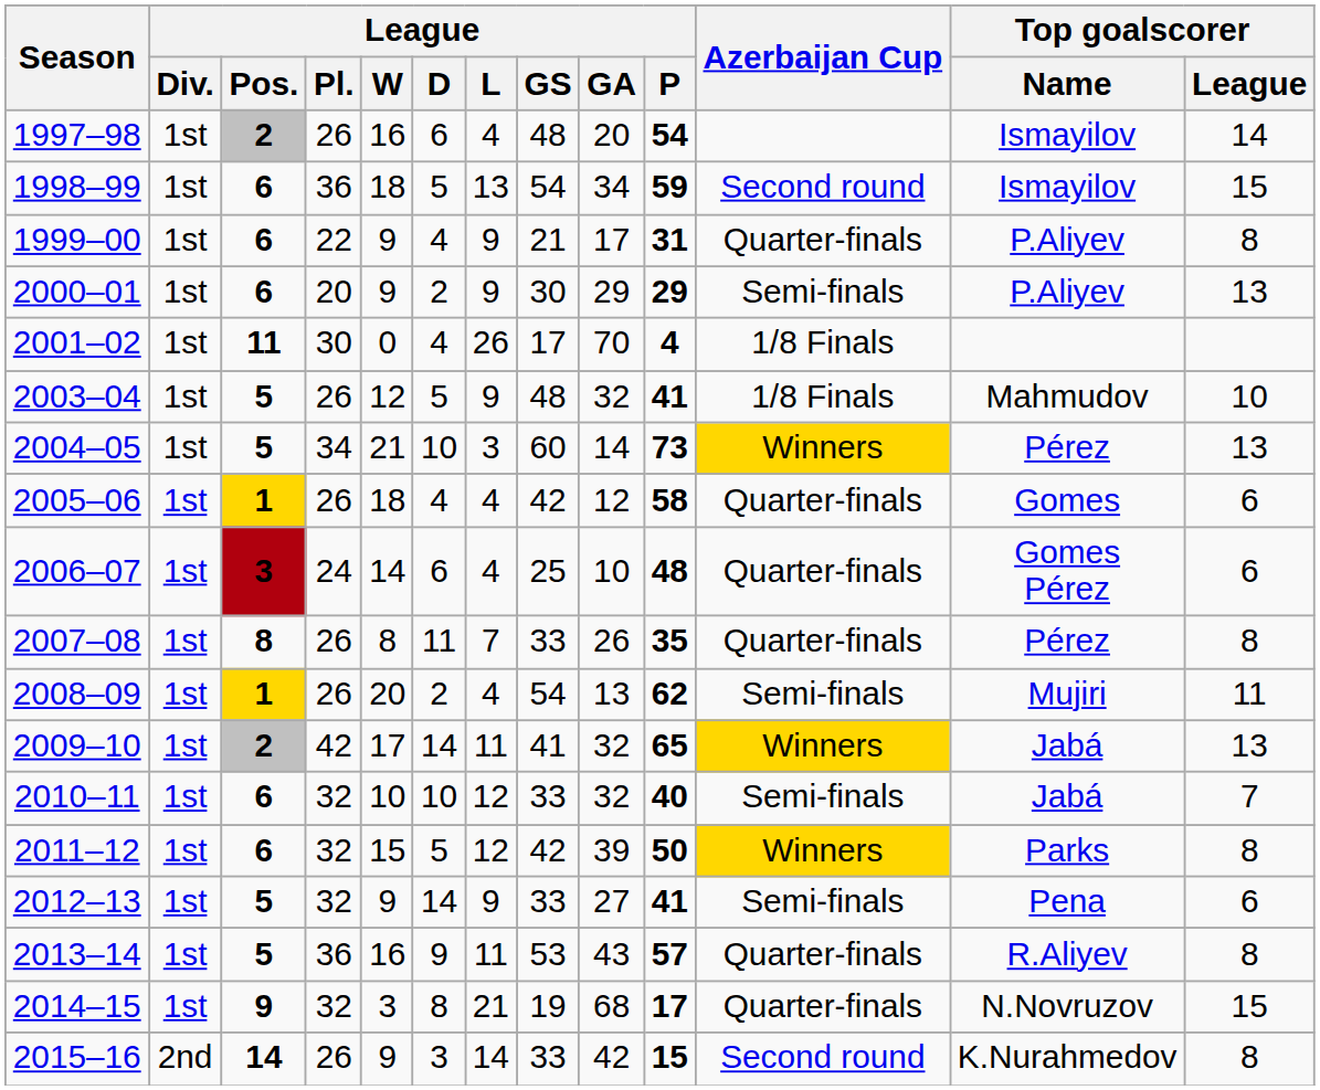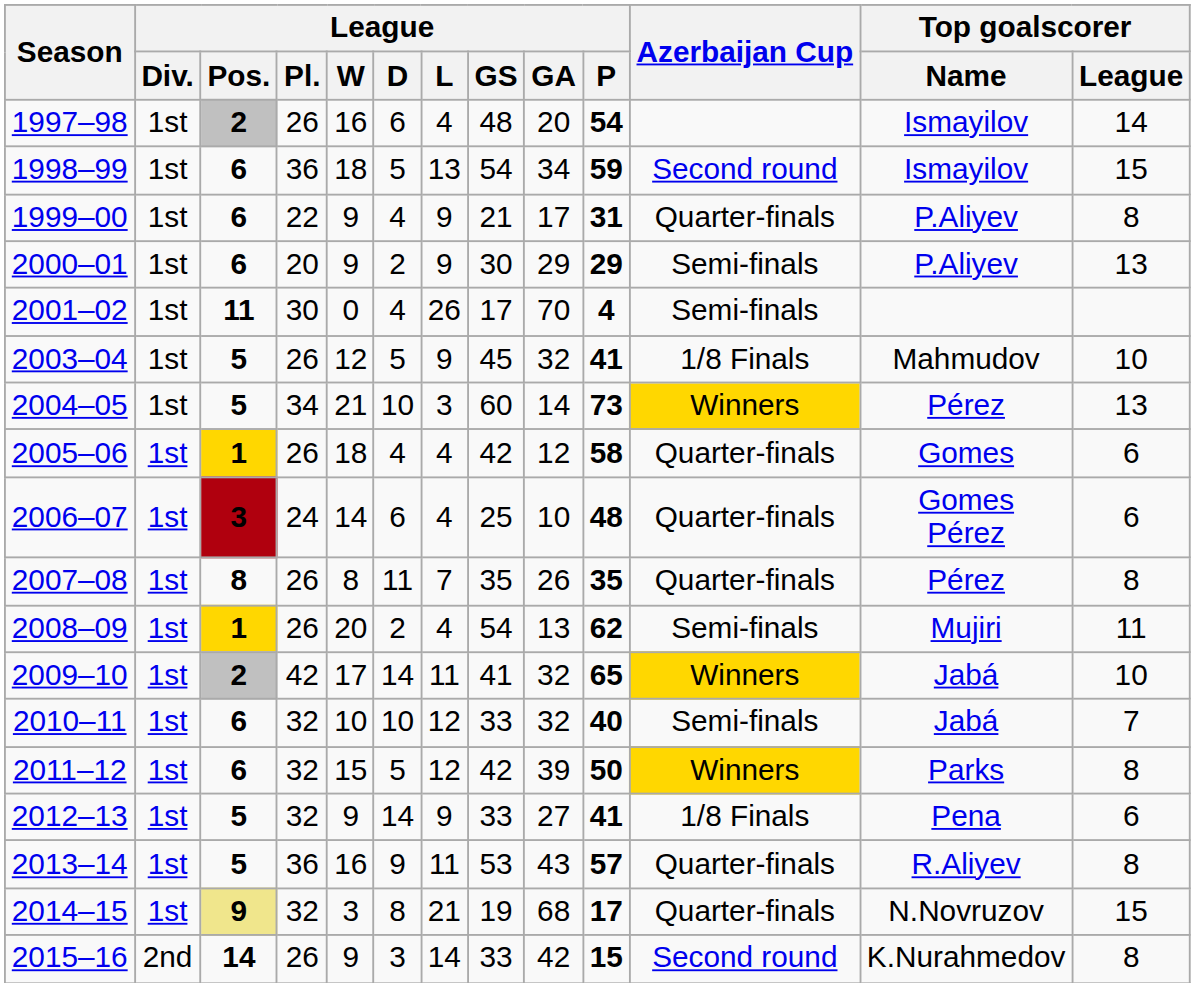 <table class="wikitable">
 <tr>
 <th rowspan="2">Season</th>
 <th colspan="9">League</th>
 <th rowspan="2"><a href='#'>Azerbaijan Cup</a></th>
 <th colspan="3">Top goalscorer</th>
 </tr>
 <tr>
 <th>Div.</th>
 <th>Pos.</th>
 <th>Pl.</th>
 <th>W</th>
 <th>D</th>
 <th>L</th>
 <th>GS</th>
 <th>GA</th>
 <th>P</th>
 <th>Name</th>
 <th>League</th>
 </tr>
 <tr>
 <td align=center><a href='#'>1997–98</a></td>
 <td align=center>1st</td>
 <td align=center bgcolor=silver><strong>2</strong></td>
 <td align=center>26</td>
 <td align=center>16</td>
 <td align=center>6</td>
 <td align=center>4</td>
 <td align=center>48</td>
 <td align=center>20</td>
 <td align=center><strong>54</strong></td>
 <td align=center></td>
 <td align=center> <a href='#'>Ismayilov</a></td>
 <td align=center>14</td>
 </tr>
 <tr>
 <td align=center><a href='#'>1998–99</a></td>
 <td align=center>1st</td>
 <td align=center><strong>6</strong></td>
 <td align=center>36</td>
 <td align=center>18</td>
 <td align=center>5</td>
 <td align=center>13</td>
 <td align=center>54</td>
 <td align=center>34</td>
 <td align=center><strong>59</strong></td>
 <td align=center><a href='#'>Second round</a></td>
 <td align=center> <a href='#'>Ismayilov</a></td>
 <td align=center>15</td>
 </tr>
 <tr>
 <td align=center><a href='#'>1999–00</a></td>
 <td align=center>1st</td>
 <td align=center><strong>6</strong></td>
 <td align=center>22</td>
 <td align=center>9</td>
 <td align=center>4</td>
 <td align=center>9</td>
 <td align=center>21</td>
 <td align=center>17</td>
 <td align=center><strong>31</strong></td>
 <td align=center>Quarter-finals</td>
 <td align=center> <a href='#'>P.Aliyev</a></td>
 <td align=center>8</td>
 </tr>
 <tr>
 <td align=center><a href='#'>2000–01</a></td>
 <td align=center>1st</td>
 <td align=center><strong>6</strong></td>
 <td align=center>20</td>
 <td align=center>9</td>
 <td align=center>2</td>
 <td align=center>9</td>
 <td align=center>30</td>
 <td align=center>29</td>
 <td align=center><strong>29</strong></td>
 <td align=center>Semi-finals</td>
 <td align=center> <a href='#'>P.Aliyev</a></td>
 <td align=center>13</td>
 </tr>
 <tr>
 <td align=center><a href='#'>2001–02</a></td>
 <td align=center>1st</td>
 <td align=center><strong>11</strong></td>
 <td align=center>30</td>
 <td align=center>0</td>
 <td align=center>4</td>
 <td align=center>26</td>
 <td align=center>17</td>
 <td align=center>70</td>
 <td align=center><strong>4</strong></td>
-<td align=center>1/8 Finals</td>
+<td align=center>Semi-finals</td>
 <td align=center></td>
 <td align=center></td>
 </tr>
 <tr>
 <td align=center><a href='#'>2003–04</a></td>
 <td align=center>1st</td>
 <td align=center><strong>5</strong></td>
 <td align=center>26</td>
 <td align=center>12</td>
 <td align=center>5</td>
 <td align=center>9</td>
-<td align=center>48</td>
+<td align=center>45</td>
 <td align=center>32</td>
 <td align=center><strong>41</strong></td>
 <td align=center>1/8 Finals</td>
 <td align=center> Mahmudov</td>
 <td align=center>10</td>
 </tr>
 <tr>
 <td align=center><a href='#'>2004–05</a></td>
 <td align=center>1st</td>
 <td align=center><strong>5</strong></td>
 <td align=center>34</td>
 <td align=center>21</td>
 <td align=center>10</td>
 <td align=center>3</td>
 <td align=center>60</td>
 <td align=center>14</td>
 <td align=center><strong>73</strong></td>
 <td align=center bgcolor=gold>Winners</td>
 <td align=center> <a href='#'>Pérez</a></td>
 <td align=center>13</td>
 </tr>
 <tr>
 <td align=center><a href='#'>2005–06</a></td>
 <td align=center><a href='#'>1st</a></td>
 <td align=center bgcolor=gold><strong>1</strong></td>
 <td align=center>26</td>
 <td align=center>18</td>
 <td align=center>4</td>
 <td align=center>4</td>
 <td align=center>42</td>
 <td align=center>12</td>
 <td align=center><strong>58</strong></td>
 <td align=center>Quarter-finals</td>
 <td align=center> <a href='#'>Gomes</a></td>
 <td align=center>6</td>
 </tr>
 <tr>
 <td align=center><a href='#'>2006–07</a></td>
 <td align=center><a href='#'>1st</a></td>
 <td align=center bgcolor=bronze><strong>3</strong></td>
 <td align=center>24</td>
 <td align=center>14</td>
 <td align=center>6</td>
 <td align=center>4</td>
 <td align=center>25</td>
 <td align=center>10</td>
 <td align=center><strong>48</strong></td>
 <td align=center>Quarter-finals</td>
 <td align=center> <a href='#'>Gomes</a> <br>  <a href='#'>Pérez</a></td>
 <td align=center>6</td>
 </tr>
 <tr>
 <td align=center><a href='#'>2007–08</a></td>
 <td align=center><a href='#'>1st</a></td>
 <td align=center><strong>8</strong></td>
 <td align=center>26</td>
 <td align=center>8</td>
 <td align=center>11</td>
 <td align=center>7</td>
-<td align=center>33</td>
+<td align=center>35</td>
 <td align=center>26</td>
 <td align=center><strong>35</strong></td>
 <td align=center>Quarter-finals</td>
 <td align=center> <a href='#'>Pérez</a></td>
 <td align=center>8</td>
 </tr>
 <tr>
 <td align=center><a href='#'>2008–09</a></td>
 <td align=center><a href='#'>1st</a></td>
 <td align=center bgcolor=gold><strong>1</strong></td>
 <td align=center>26</td>
 <td align=center>20</td>
 <td align=center>2</td>
 <td align=center>4</td>
 <td align=center>54</td>
 <td align=center>13</td>
 <td align=center><strong>62</strong></td>
 <td align=center>Semi-finals</td>
 <td align=center> <a href='#'>Mujiri</a></td>
 <td align=center>11</td>
 </tr>
 <tr>
 <td align=center><a href='#'>2009–10</a></td>
 <td align=center><a href='#'>1st</a></td>
 <td align=center bgcolor=silver><strong>2</strong></td>
 <td align=center>42</td>
 <td align=center>17</td>
 <td align=center>14</td>
 <td align=center>11</td>
 <td align=center>41</td>
 <td align=center>32</td>
 <td align=center><strong>65</strong></td>
 <td align=center bgcolor=gold>Winners</td>
 <td align=center> <a href='#'>Jabá</a></td>
-<td align=center>13</td>
+<td align=center>10</td>
 </tr>
 <tr>
 <td align=center><a href='#'>2010–11</a></td>
 <td align=center><a href='#'>1st</a></td>
 <td align=center><strong>6</strong></td>
 <td align=center>32</td>
 <td align=center>10</td>
 <td align=center>10</td>
 <td align=center>12</td>
 <td align=center>33</td>
 <td align=center>32</td>
 <td align=center><strong>40</strong></td>
 <td align=center>Semi-finals</td>
 <td align=center> <a href='#'>Jabá</a></td>
 <td align=center>7</td>
 </tr>
 <tr>
 <td align=center><a href='#'>2011–12</a></td>
 <td align=center><a href='#'>1st</a></td>
 <td align=center><strong>6</strong></td>
 <td align=center>32</td>
 <td align=center>15</td>
 <td align=center>5</td>
 <td align=center>12</td>
 <td align=center>42</td>
 <td align=center>39</td>
 <td align=center><strong>50</strong></td>
 <td align=center bgcolor=gold>Winners</td>
 <td align=center> <a href='#'>Parks</a></td>
 <td align=center>8</td>
 </tr>
 <tr>
 <td align=center><a href='#'>2012–13</a></td>
 <td align=center><a href='#'>1st</a></td>
 <td align=center><strong>5</strong></td>
 <td align=center>32</td>
 <td align=center>9</td>
 <td align=center>14</td>
 <td align=center>9</td>
 <td align=center>33</td>
 <td align=center>27</td>
 <td align=center><strong>41</strong></td>
-<td align=center>Semi-finals</td>
+<td align=center>1/8 Finals</td>
 <td align=center> <a href='#'>Pena</a></td>
 <td align=center>6</td>
 </tr>
 <tr>
 <td align=center><a href='#'>2013–14</a></td>
 <td align=center><a href='#'>1st</a></td>
 <td align=center><strong>5</strong></td>
 <td align=center>36</td>
 <td align=center>16</td>
 <td align=center>9</td>
 <td align=center>11</td>
 <td align=center>53</td>
 <td align=center>43</td>
 <td align=center><strong>57</strong></td>
 <td align=center>Quarter-finals</td>
 <td align=center> <a href='#'>R.Aliyev</a></td>
 <td align=center>8</td>
 </tr>
 <tr>
 <td align=center><a href='#'>2014–15</a></td>
 <td align=center><a href='#'>1st</a></td>
-<td align=center><strong>9</strong></td>
+<td align=center style="background: khaki;"><strong>9</strong></td>
 <td align=center>32</td>
 <td align=center>3</td>
 <td align=center>8</td>
 <td align=center>21</td>
 <td align=center>19</td>
 <td align=center>68</td>
 <td align=center><strong>17</strong></td>
 <td align=center>Quarter-finals</td>
 <td align=center> N.Novruzov</td>
 <td align=center>15</td>
 </tr>
 <tr>
 <td align=center><a href='#'>2015–16</a></td>
 <td align=center>2nd</td>
 <td align=center><strong>14</strong></td>
 <td align=center>26</td>
 <td align=center>9</td>
 <td align=center>3</td>
 <td align=center>14</td>
 <td align=center>33</td>
 <td align=center>42</td>
 <td align=center><strong>15</strong></td>
 <td align=center><a href='#'>Second round</a></td>
 <td align=center> K.Nurahmedov</td>
 <td align=center>8</td>
 </tr>
 </table>
